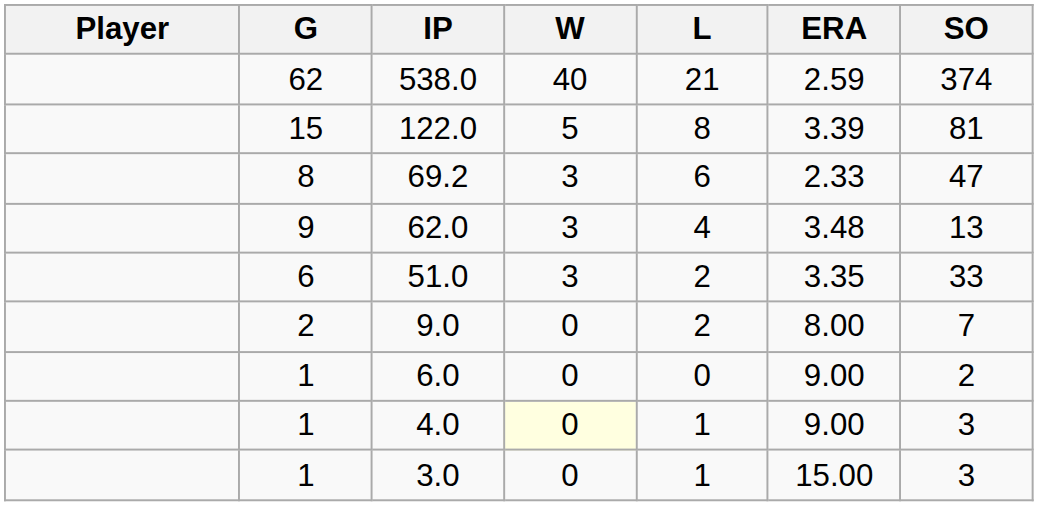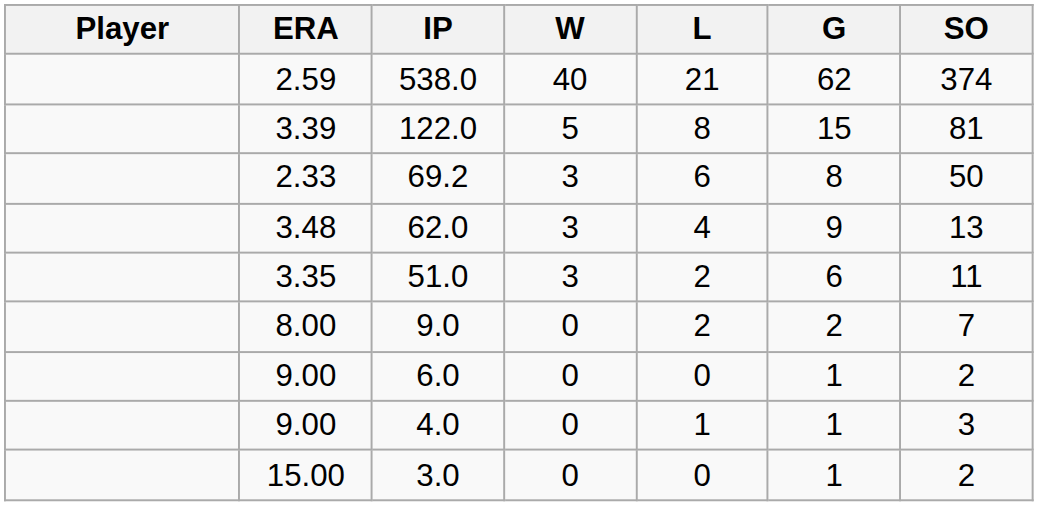 <table class="wikitable sortable">
 <tr>
 <th bgcolor="#DDDDFF" width="16%">Player</th>
-<th bgcolor="#DDDDFF" width="9%">G</th>
+<th bgcolor="#DDDDFF" width="9%">ERA</th>
 <th bgcolor="#DDDDFF" width="9%">IP</th>
 <th bgcolor="#DDDDFF" width="9%">W</th>
 <th bgcolor="#DDDDFF" width="9%">L</th>
-<th bgcolor="#DDDDFF" width="9%">ERA</th>
+<th bgcolor="#DDDDFF" width="9%">G</th>
 <th bgcolor="#DDDDFF" width="9%">SO</th>
 </tr>
 <tr align="center">
 <td></td>
-<td>62</td>
+<td>2.59</td>
 <td>538.0</td>
 <td>40</td>
 <td>21</td>
-<td>2.59</td>
+<td>62</td>
 <td>374</td>
 </tr>
 <tr align="center">
 <td></td>
-<td>15</td>
+<td>3.39</td>
 <td>122.0</td>
 <td>5</td>
 <td>8</td>
-<td>3.39</td>
+<td>15</td>
 <td>81</td>
 </tr>
 <tr align="center">
 <td></td>
-<td>8</td>
+<td>2.33</td>
 <td>69.2</td>
 <td>3</td>
 <td>6</td>
-<td>2.33</td>
-<td>47</td>
+<td>8</td>
+<td>50</td>
 </tr>
 <tr align="center">
 <td></td>
-<td>9</td>
+<td>3.48</td>
 <td>62.0</td>
 <td>3</td>
 <td>4</td>
-<td>3.48</td>
+<td>9</td>
 <td>13</td>
 </tr>
 <tr align="center">
 <td></td>
-<td>6</td>
+<td>3.35</td>
 <td>51.0</td>
 <td>3</td>
 <td>2</td>
-<td>3.35</td>
-<td>33</td>
+<td>6</td>
+<td>11</td>
 </tr>
 <tr align="center">
 <td></td>
-<td>2</td>
+<td>8.00</td>
 <td>9.0</td>
 <td>0</td>
 <td>2</td>
-<td>8.00</td>
+<td>2</td>
 <td>7</td>
 </tr>
 <tr align="center">
 <td></td>
-<td>1</td>
+<td>9.00</td>
 <td>6.0</td>
 <td>0</td>
 <td>0</td>
-<td>9.00</td>
+<td>1</td>
 <td>2</td>
 </tr>
 <tr align="center">
 <td></td>
+<td>9.00</td>
+<td>4.0</td>
+<td>0</td>
 <td>1</td>
-<td>4.0</td>
-<td style="background: lightyellow;">0</td>
 <td>1</td>
-<td>9.00</td>
 <td>3</td>
 </tr>
 <tr align="center">
 <td></td>
-<td>1</td>
+<td>15.00</td>
 <td>3.0</td>
 <td>0</td>
+<td>0</td>
 <td>1</td>
-<td>15.00</td>
-<td>3</td>
+<td>2</td>
 </tr>
 </table>
